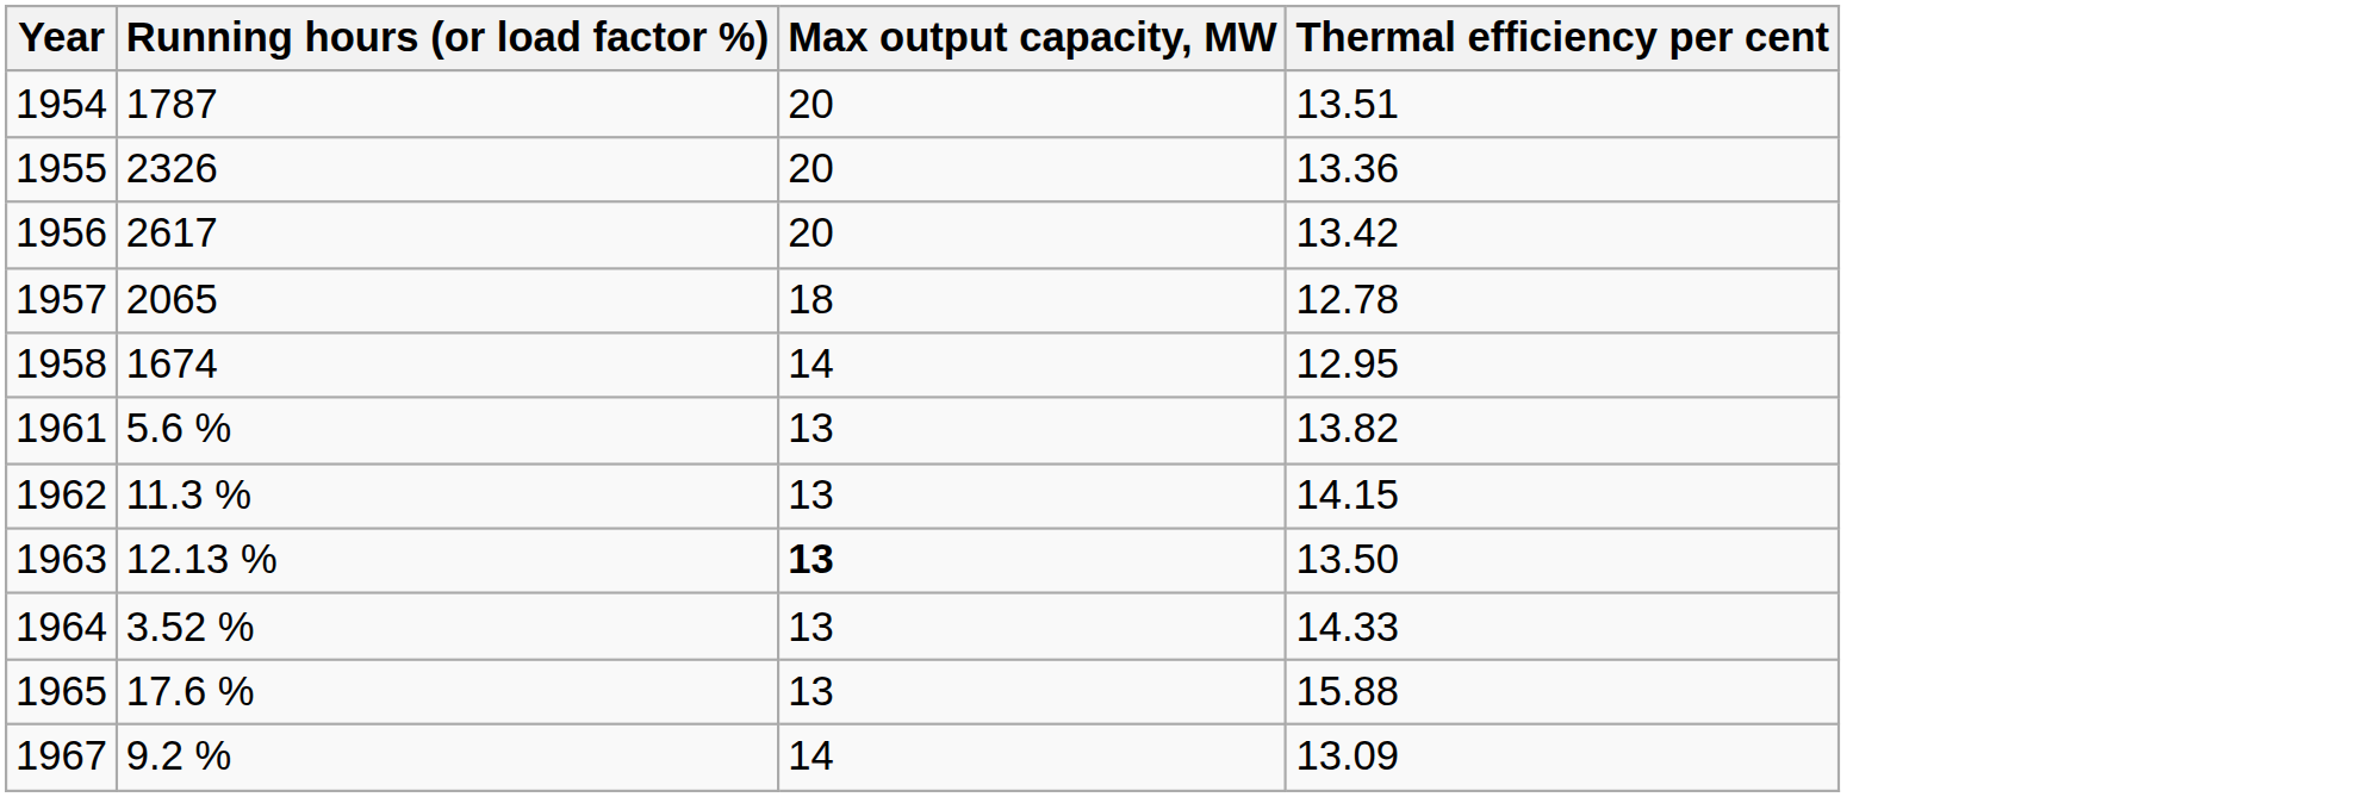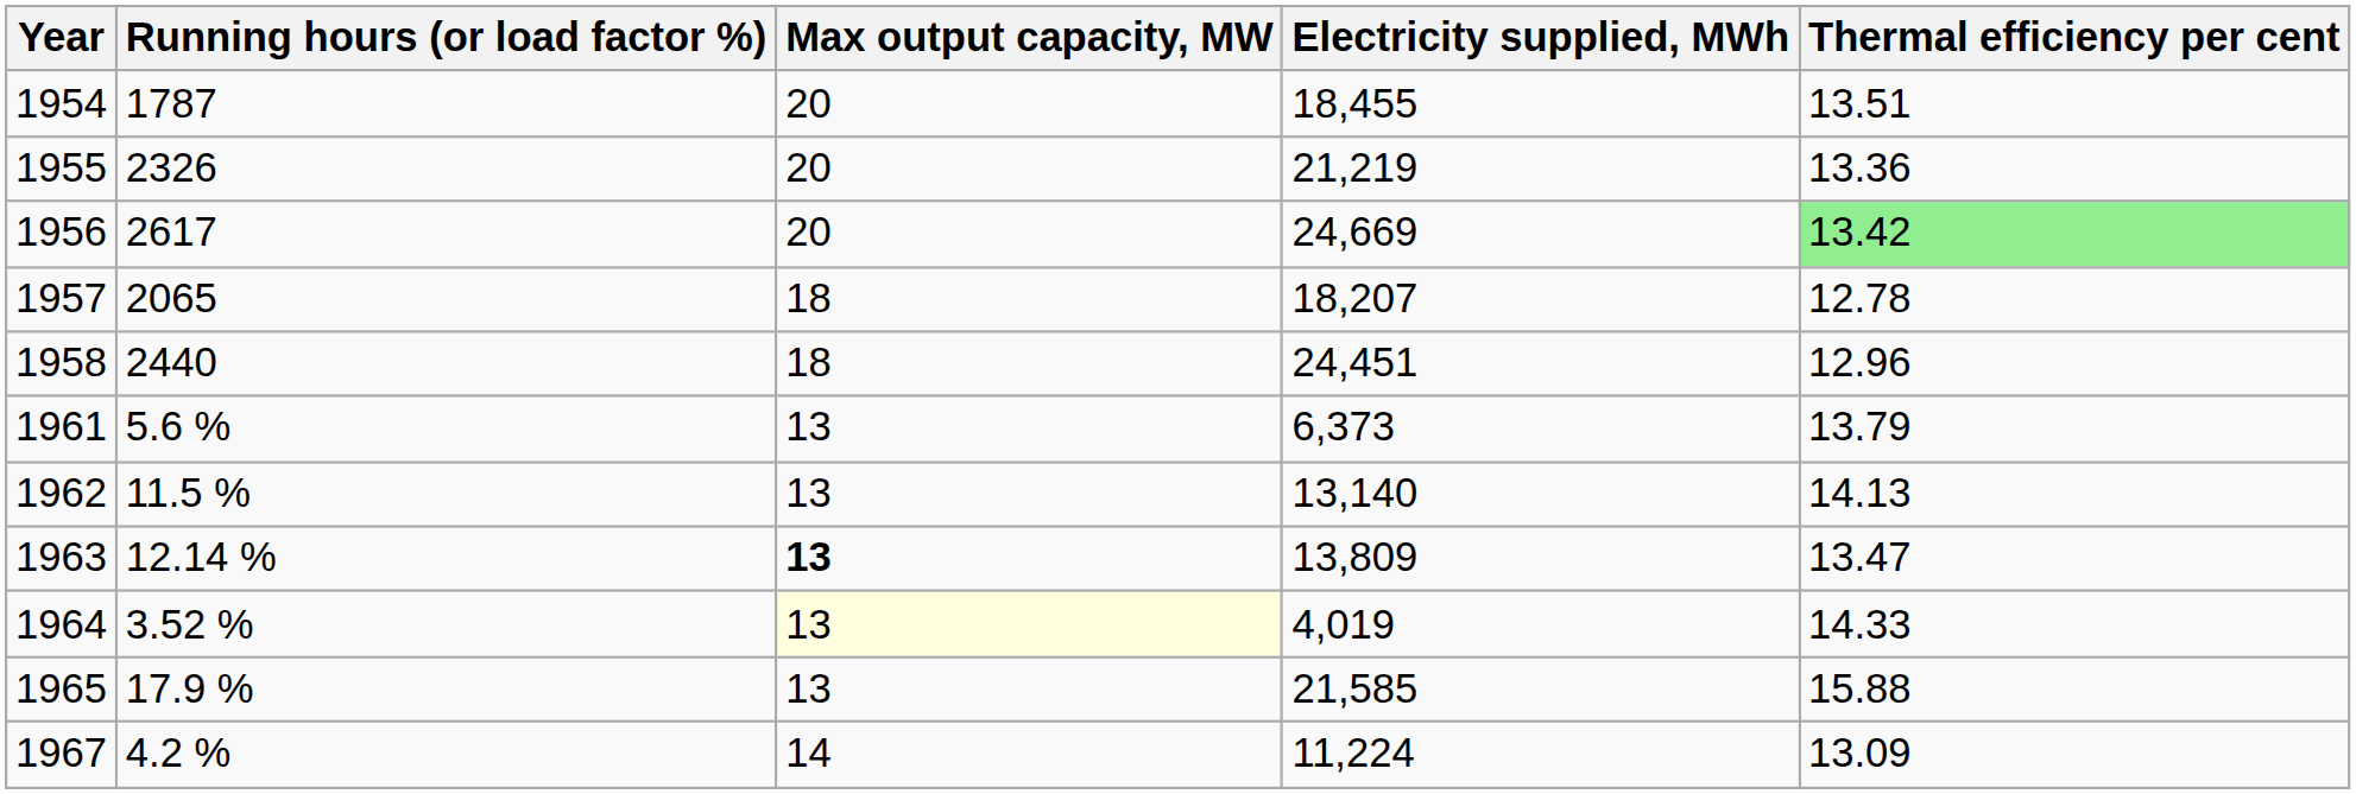 <table class="wikitable">
 <tr>
 <th>Year</th>
 <th>Running hours (or load factor %)</th>
 <th>Max output capacity, MW</th>
+<th>Electricity supplied, MWh</th>
 <th>Thermal efficiency per cent</th>
 </tr>
 <tr>
 <td>1954</td>
 <td>1787</td>
 <td>20</td>
+<td>18,455</td>
 <td>13.51</td>
 </tr>
 <tr>
 <td>1955</td>
 <td>2326</td>
 <td>20</td>
+<td>21,219</td>
 <td>13.36</td>
 </tr>
 <tr>
 <td>1956</td>
 <td>2617</td>
 <td>20</td>
-<td>13.42</td>
+<td>24,669</td>
+<td style="background: lightgreen;">13.42</td>
 </tr>
 <tr>
 <td>1957</td>
 <td>2065</td>
 <td>18</td>
+<td>18,207</td>
 <td>12.78</td>
 </tr>
 <tr>
 <td>1958</td>
-<td>1674</td>
-<td>14</td>
-<td>12.95</td>
+<td>2440</td>
+<td>18</td>
+<td>24,451</td>
+<td>12.96</td>
 </tr>
 <tr>
 <td>1961</td>
 <td>5.6 %</td>
 <td>13</td>
-<td>13.82</td>
+<td>6,373</td>
+<td>13.79</td>
 </tr>
 <tr>
 <td>1962</td>
-<td>11.3 %</td>
+<td>11.5 %</td>
 <td>13</td>
-<td>14.15</td>
+<td>13,140</td>
+<td>14.13</td>
 </tr>
 <tr>
 <td>1963</td>
-<td>12.13 %</td>
+<td>12.14 %</td>
 <td><strong>13</strong></td>
-<td>13.50</td>
+<td>13,809</td>
+<td>13.47</td>
 </tr>
 <tr>
 <td>1964</td>
 <td>3.52 %</td>
-<td>13</td>
+<td style="background: lightyellow;">13</td>
+<td>4,019</td>
 <td>14.33</td>
 </tr>
 <tr>
 <td>1965</td>
-<td>17.6 %</td>
+<td>17.9 %</td>
 <td>13</td>
+<td>21,585</td>
 <td>15.88</td>
 </tr>
 <tr>
 <td>1967</td>
-<td>9.2 %</td>
+<td>4.2 %</td>
 <td>14</td>
+<td>11,224</td>
 <td>13.09</td>
 </tr>
 </table>
